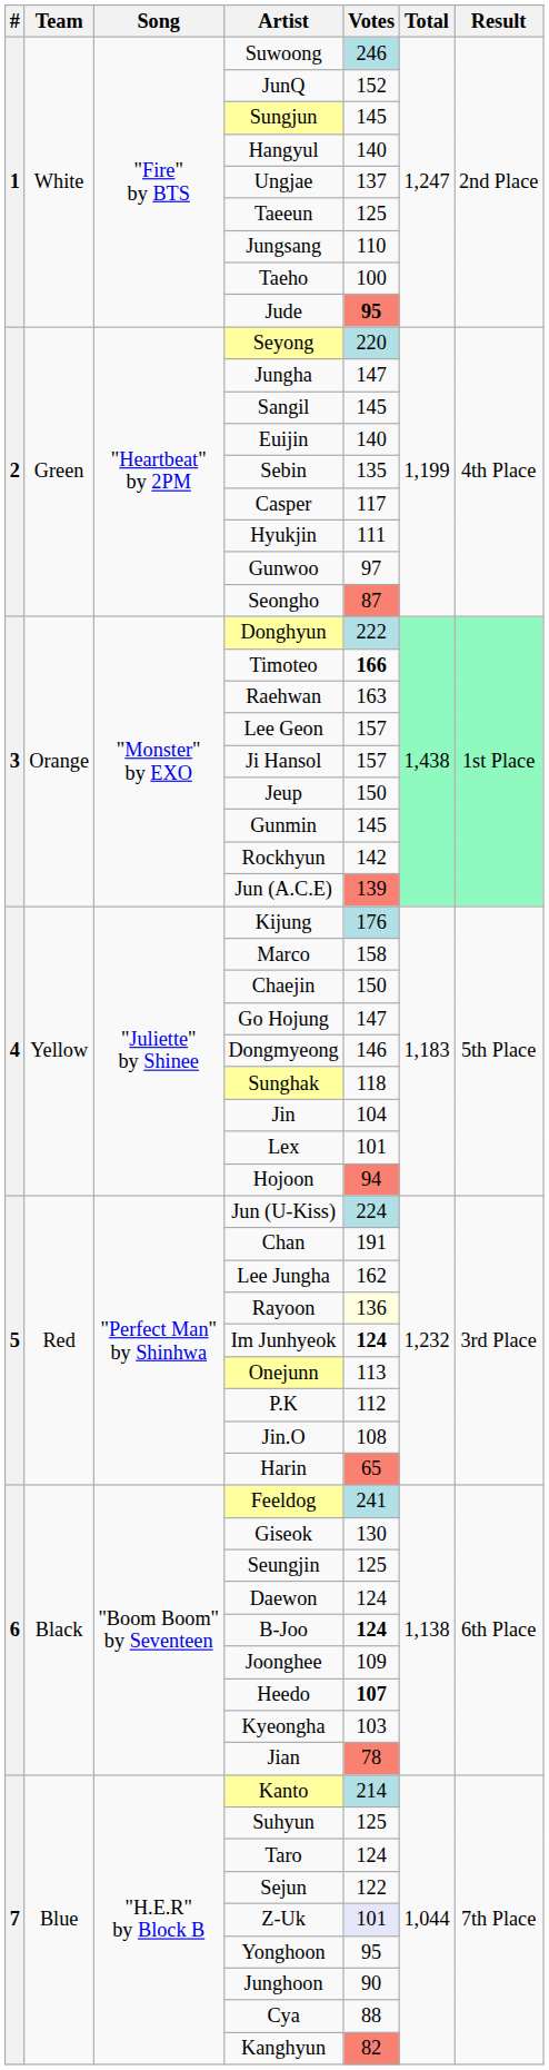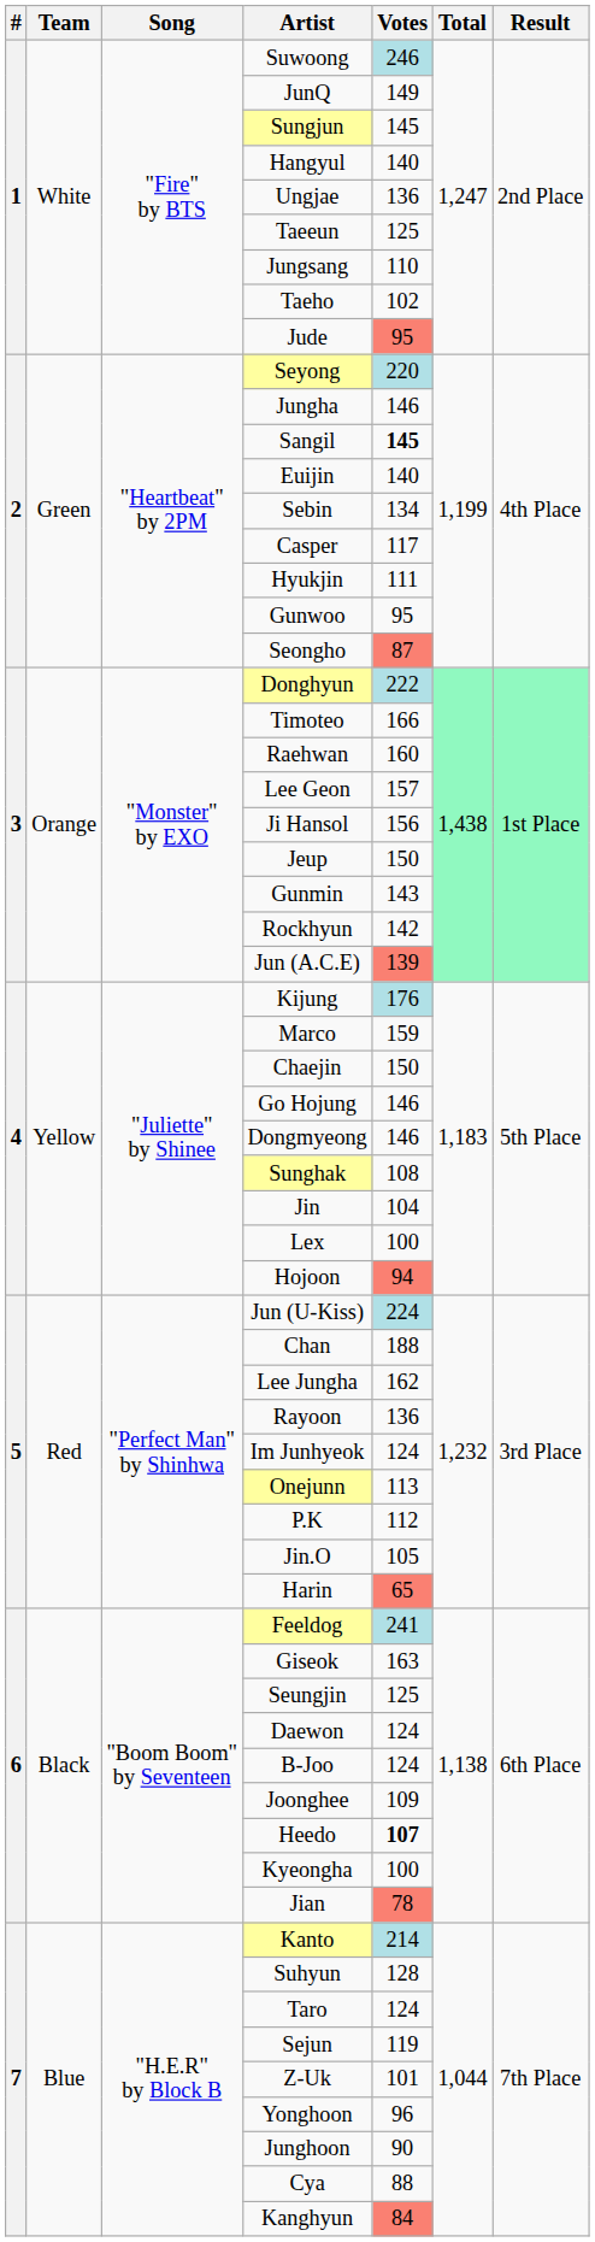 <table class="wikitable" style="text-align:center;">
 <tr>
 <th># </th>
 <th>Team</th>
 <th>Song</th>
 <th>Artist</th>
 <th>Votes</th>
 <th>Total</th>
 <th>Result</th>
 </tr>
 <tr>
 <th rowspan="9">1</th>
 <td rowspan="9">White</td>
 <td rowspan="9">"<a href='#'>Fire</a>" <br>by <a href='#'>BTS</a></td>
 <td>Suwoong</td>
 <td style=background:#B0E0E6;>246</td>
 <td rowspan="9">1,247</td>
 <td rowspan="9">2nd Place</td>
 </tr>
 <tr>
 <td>JunQ</td>
-<td>152</td>
+<td>149</td>
 </tr>
 <tr>
 <td style=background:#FFFF9F;>Sungjun</td>
 <td>145</td>
 </tr>
 <tr>
 <td>Hangyul</td>
 <td>140</td>
 </tr>
 <tr>
 <td>Ungjae</td>
-<td>137</td>
+<td>136</td>
 </tr>
 <tr>
 <td>Taeeun</td>
 <td>125</td>
 </tr>
 <tr>
 <td>Jungsang</td>
 <td>110</td>
 </tr>
 <tr>
 <td>Taeho</td>
-<td>100</td>
+<td>102</td>
 </tr>
 <tr>
 <td>Jude</td>
-<td style=background:salmon;><strong>95</strong></td>
+<td style=background:salmon;>95</td>
 </tr>
 <tr>
 <th rowspan="9">2</th>
 <td rowspan="9">Green</td>
 <td rowspan="9">"<a href='#'>Heartbeat</a>" <br>by <a href='#'>2PM</a></td>
 <td style=background:#FFFF9F;>Seyong</td>
 <td style=background:#B0E0E6;>220</td>
 <td rowspan="9">1,199</td>
 <td rowspan="9">4th Place</td>
 </tr>
 <tr>
 <td>Jungha</td>
-<td>147</td>
+<td>146</td>
 </tr>
 <tr>
 <td>Sangil</td>
-<td>145</td>
+<td><strong>145</strong></td>
 </tr>
 <tr>
 <td>Euijin</td>
 <td>140</td>
 </tr>
 <tr>
 <td>Sebin</td>
-<td>135</td>
+<td>134</td>
 </tr>
 <tr>
 <td>Casper</td>
 <td>117</td>
 </tr>
 <tr>
 <td>Hyukjin</td>
 <td>111</td>
 </tr>
 <tr>
 <td>Gunwoo</td>
-<td>97</td>
+<td>95</td>
 </tr>
 <tr>
 <td>Seongho</td>
 <td style=background:salmon;>87</td>
 </tr>
 <tr>
 <th rowspan="9">3</th>
 <td rowspan="9">Orange</td>
 <td rowspan="9">"<a href='#'>Monster</a>"<br> by <a href='#'>EXO</a></td>
 <td style=background:#FFFF9F;>Donghyun</td>
 <td style=background:#B0E0E6;>222</td>
 <td rowspan="9" style=background:#90F9C0;>1,438</td>
 <td rowspan="9" style=background:#90F9C0;>1st Place</td>
 </tr>
 <tr>
 <td>Timoteo</td>
-<td><strong>166</strong></td>
+<td>166</td>
 </tr>
 <tr>
 <td>Raehwan</td>
-<td>163</td>
+<td>160</td>
 </tr>
 <tr>
 <td>Lee Geon</td>
 <td>157</td>
 </tr>
 <tr>
 <td>Ji Hansol</td>
-<td>157</td>
+<td>156</td>
 </tr>
 <tr>
 <td>Jeup</td>
 <td>150</td>
 </tr>
 <tr>
 <td>Gunmin</td>
-<td>145</td>
+<td>143</td>
 </tr>
 <tr>
 <td>Rockhyun</td>
 <td>142</td>
 </tr>
 <tr>
 <td>Jun (A.C.E)</td>
 <td style=background:salmon;>139</td>
 </tr>
 <tr>
 <th rowspan="9">4</th>
 <td rowspan="9">Yellow</td>
 <td rowspan="9">"<a href='#'>Juliette</a>" <br>by <a href='#'>Shinee</a></td>
 <td>Kijung</td>
 <td style=background:#B0E0E6;>176</td>
 <td rowspan="9">1,183</td>
 <td rowspan="9">5th Place</td>
 </tr>
 <tr>
 <td>Marco</td>
-<td>158</td>
+<td>159</td>
 </tr>
 <tr>
 <td>Chaejin</td>
 <td>150</td>
 </tr>
 <tr>
 <td>Go Hojung</td>
-<td>147</td>
+<td>146</td>
 </tr>
 <tr>
 <td>Dongmyeong</td>
 <td>146</td>
 </tr>
 <tr>
 <td style=background:#FFFF9F;>Sunghak</td>
-<td>118</td>
+<td>108</td>
 </tr>
 <tr>
 <td>Jin</td>
 <td>104</td>
 </tr>
 <tr>
 <td>Lex</td>
-<td>101</td>
+<td>100</td>
 </tr>
 <tr>
 <td>Hojoon</td>
 <td style=background:salmon;>94</td>
 </tr>
 <tr>
 <th rowspan="9">5</th>
 <td rowspan="9">Red</td>
 <td rowspan="9">"<a href='#'>Perfect Man</a>" <br>by <a href='#'>Shinhwa</a></td>
 <td>Jun (U-Kiss)</td>
 <td style=background:#B0E0E6;>224</td>
 <td rowspan="9">1,232</td>
 <td rowspan="9">3rd Place</td>
 </tr>
 <tr>
 <td>Chan</td>
-<td>191</td>
+<td>188</td>
 </tr>
 <tr>
 <td>Lee Jungha</td>
 <td>162</td>
 </tr>
 <tr>
 <td>Rayoon</td>
-<td style="background: lightyellow;">136</td>
+<td>136</td>
 </tr>
 <tr>
 <td>Im Junhyeok</td>
-<td><strong>124</strong></td>
+<td>124</td>
 </tr>
 <tr>
 <td style=background:#FFFF9F;>Onejunn</td>
 <td>113</td>
 </tr>
 <tr>
 <td>P.K</td>
 <td>112</td>
 </tr>
 <tr>
 <td>Jin.O</td>
-<td>108</td>
+<td>105</td>
 </tr>
 <tr>
 <td>Harin</td>
 <td style=background:salmon;>65</td>
 </tr>
 <tr>
 <th rowspan="9">6</th>
 <td rowspan="9">Black</td>
 <td rowspan="9">"Boom Boom" <br>by <a href='#'>Seventeen</a></td>
 <td style=background:#FFFF9F;>Feeldog</td>
 <td style=background:#B0E0E6;>241</td>
 <td rowspan="9">1,138</td>
 <td rowspan="9">6th Place</td>
 </tr>
 <tr>
 <td>Giseok</td>
-<td>130</td>
+<td>163</td>
 </tr>
 <tr>
 <td>Seungjin</td>
 <td>125</td>
 </tr>
 <tr>
 <td>Daewon</td>
 <td>124</td>
 </tr>
 <tr>
 <td>B-Joo</td>
-<td><strong>124</strong></td>
+<td>124</td>
 </tr>
 <tr>
 <td>Joonghee</td>
 <td>109</td>
 </tr>
 <tr>
 <td>Heedo</td>
 <td><strong>107</strong></td>
 </tr>
 <tr>
 <td>Kyeongha</td>
-<td>103</td>
+<td>100</td>
 </tr>
 <tr>
 <td>Jian</td>
 <td style=background:salmon;>78</td>
 </tr>
 <tr>
 <th rowspan="9">7</th>
 <td rowspan="9">Blue</td>
 <td rowspan="9">"H.E.R"<br> by <a href='#'>Block B</a></td>
 <td style=background:#FFFF9F;>Kanto</td>
 <td style=background:#B0E0E6;>214</td>
 <td rowspan="9">1,044</td>
 <td rowspan="9">7th Place</td>
 </tr>
 <tr>
 <td>Suhyun</td>
-<td>125</td>
+<td>128</td>
 </tr>
 <tr>
 <td>Taro</td>
 <td>124</td>
 </tr>
 <tr>
 <td>Sejun</td>
-<td>122</td>
+<td>119</td>
 </tr>
 <tr>
 <td>Z-Uk</td>
-<td style="background: lavender;">101</td>
+<td>101</td>
 </tr>
 <tr>
 <td>Yonghoon</td>
-<td>95</td>
+<td>96</td>
 </tr>
 <tr>
 <td>Junghoon</td>
 <td>90</td>
 </tr>
 <tr>
 <td>Cya</td>
 <td>88</td>
 </tr>
 <tr>
 <td>Kanghyun</td>
-<td style=background:salmon;>82</td>
+<td style=background:salmon;>84</td>
 </tr>
 </table>
